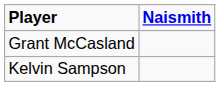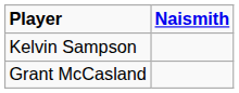 <table class="wikitable" style="white-space:nowrap; font-size:90%;">
 <tr>
 <td><strong>Player</strong></td>
 <td><strong><a href='#'>Naismith</a></strong></td>
 </tr>
 <tr>
+<td>Kelvin Sampson</td>
+<td></td>
+</tr>
+<tr>
 <td>Grant McCasland</td>
 <td></td>
 </tr>
-<tr>
-<td>Kelvin Sampson</td>
-<td></td>
-</tr>
 </table>
